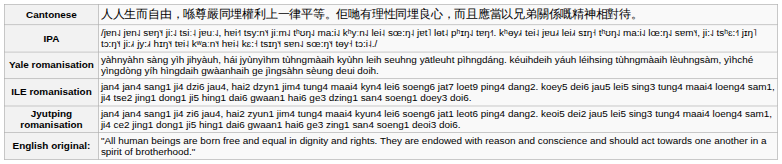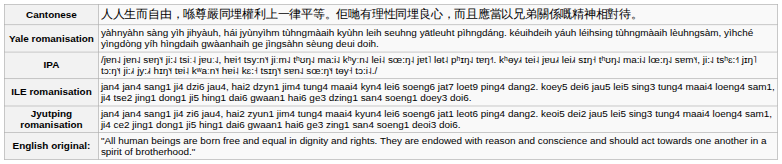 <table class="wikitable">
 <tr>
 <th>Cantonese</th>
 <td><big>人人生而自由，喺尊嚴同埋權利上一律平等。佢哋有理性同埋良心，而且應當以兄弟關係嘅精神相對待。</big></td>
 </tr>
 <tr>
+<th>Yale romanisation</th>
+<td>yàhnyàhn sàng yìh jihyàuh, hái jyùnyìhm tùhngmàaih kyùhn leih seuhng yātleuht pìhngdáng. kéuihdeih yáuh léihsing tùhngmàaih lèuhngsàm, yìhché yìngdòng yíh hìngdaih gwàanhaih ge jìngsàhn sèung deui doih.</td>
+</tr>
+<tr>
 <th>IPA</th>
 <td>/jɐn˨˩ jɐn˨˩ sɐŋ˥˧ ji:˨˩ tsiː˨ jɐuː˨˩, hɐi˧˥ tsy:n˥˧ jiːm˨˩ tʰʊŋ˨˩ ma:i˨˩ kʰyːn˨˩ lei˨ sœ:ŋ˨ jɐt˥ lɵt˨ pʰɪŋ˨˩ tɐŋ˧˥. kʰɵy˩˧ tei˨ jɐu˩˧ lei˩˧ sɪŋ˧ tʰʊŋ˨˩ ma:i˨˩ lœ:ŋ˨˩ sɐm˥˧, ji:˨˩ tsʰɛ:˧˥ jɪŋ˥ tɔ:ŋ˥˧ ji:˩˧ jy:˩˧ hɪŋ˥˧ tɐi˨ kʷaːn˥˧ hɐi˨ kɛ:˧ tsɪŋ˥˧ sɐn˨˩ sœ:ŋ˥˧ tɵy˧ tɔ:i˨./</td>
-</tr>
-<tr>
-<th>Yale romanisation</th>
-<td>yàhnyàhn sàng yìh jihyàuh, hái jyùnyìhm tùhngmàaih kyùhn leih seuhng yātleuht pìhngdáng. kéuihdeih yáuh léihsing tùhngmàaih lèuhngsàm, yìhché yìngdòng yíh hìngdaih gwàanhaih ge jìngsàhn sèung deui doih.</td>
 </tr>
 <tr>
 <th>ILE romanisation</th>
 <td>jan4 jan4 sang1 ji4 dzi6 jau4, hai2 dzyn1 jim4 tung4 maai4 kyn4 lei6 soeng6 jat7 loet9 ping4 dang2. koey5 dei6 jau5 lei5 sing3 tung4 maai4 loeng4 sam1, ji4 tse2 jing1 dong1 ji5 hing1 dai6 gwaan1 hai6 ge3 dzing1 san4 soeng1 doey3 doi6.</td>
 </tr>
 <tr>
 <th>Jyutping romanisation</th>
 <td>jan4 jan4 sang1 ji4 zi6 jau4, hai2 zyun1 jim4 tung4 maai4 kyun4 lei6 soeng6 jat1 leot6 ping4 dang2. keoi5 dei2 jau5 lei5 sing3 tung4 maai4 loeng4 sam1, ji4 ce2 jing1 dong1 ji5 hing1 dai6 gwaan1 hai6 ge3 zing1 san4 soeng1 deoi3 doi6.</td>
 </tr>
 <tr>
 <th>English original:</th>
 <td>"All human beings are born free and equal in dignity and rights. They are endowed with reason and conscience and should act towards one another in a spirit of brotherhood."</td>
 </tr>
 </table>
